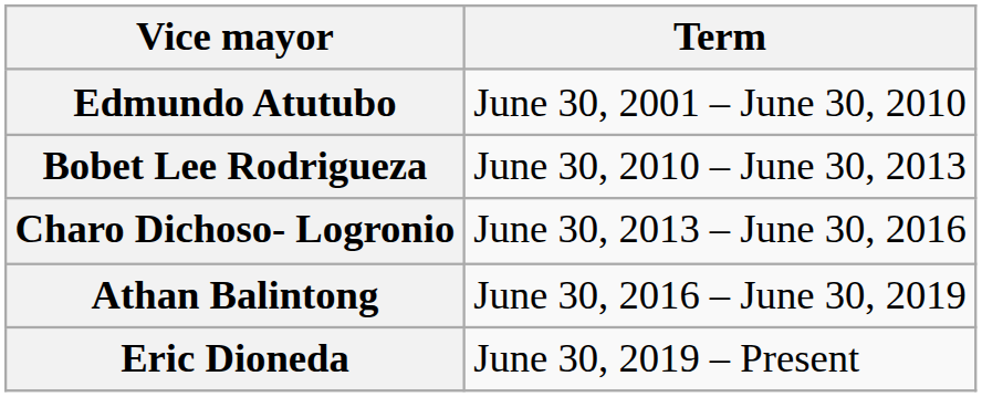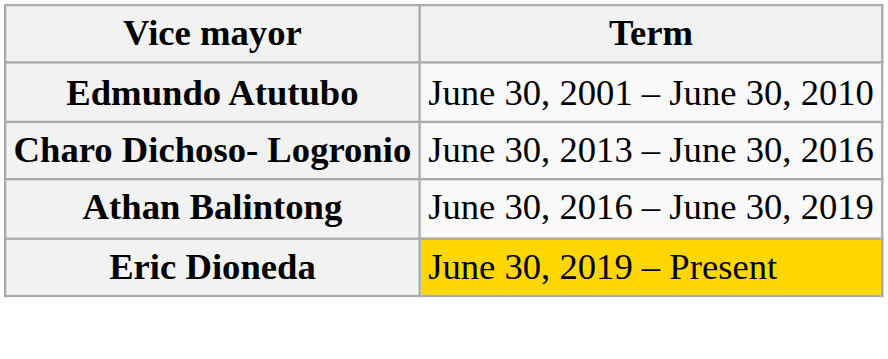 <table class="wikitable plainrowheaders">
 <tr>
 <th scope="col">Vice mayor</th>
 <th scope="col">Term</th>
 </tr>
 <tr>
 <th scope="row">Edmundo Atutubo</th>
 <td>June 30, 2001 – June 30, 2010</td>
-</tr>
-<tr>
-<th scope="row">Bobet Lee Rodrigueza</th>
-<td>June 30, 2010 – June 30, 2013</td>
 </tr>
 <tr>
 <th scope="row">Charo Dichoso- Logronio</th>
 <td>June 30, 2013 – June 30, 2016</td>
 </tr>
 <tr>
 <th scope="row">Athan Balintong</th>
 <td>June 30, 2016 – June 30, 2019</td>
 </tr>
 <tr>
 <th scope="row">Eric Dioneda</th>
-<td>June 30, 2019 – Present</td>
+<td style="background: gold;">June 30, 2019 – Present</td>
 </tr>
 </table>
